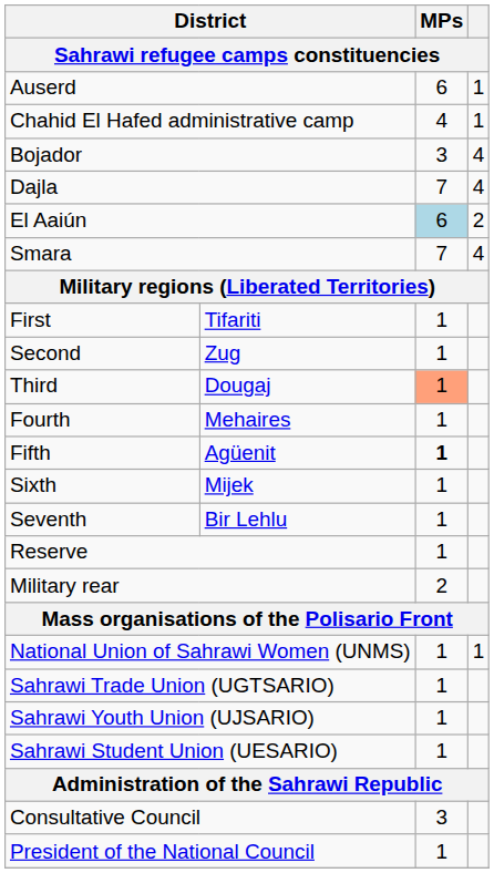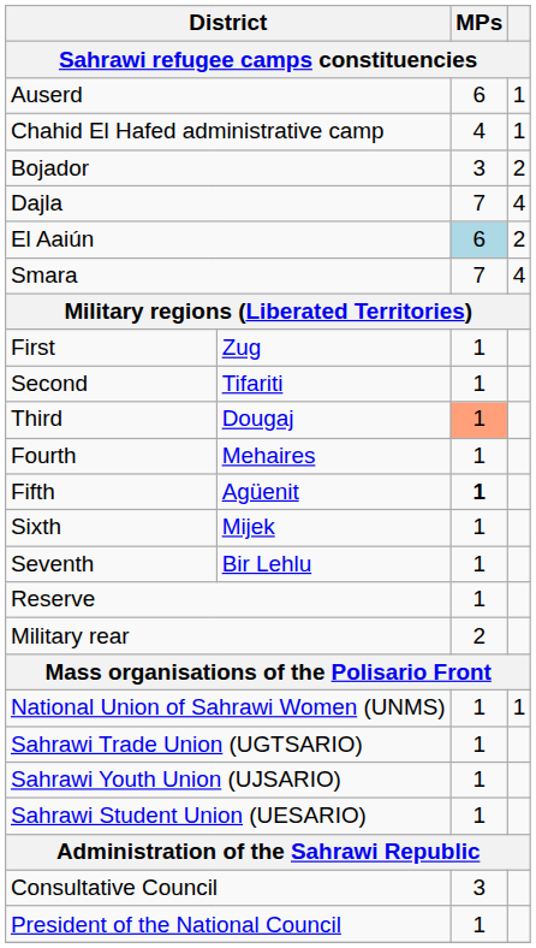 <table class="wikitable sortable" style="text-align:center;">
 <tr>
 <th colspan="2">District</th>
 <th>MPs</th>
 <th></th>
 </tr>
 <tr>
 <th colspan="4"><a href='#'>Sahrawi refugee camps</a> constituencies</th>
 </tr>
 <tr>
 <td style="text-align:left;" colspan="2">Auserd</td>
 <td>6</td>
 <td>1</td>
 </tr>
 <tr>
 <td style="text-align:left;" colspan="2">Chahid El Hafed administrative camp</td>
 <td>4</td>
 <td>1</td>
 </tr>
 <tr>
 <td style="text-align:left;" colspan="2">Bojador</td>
 <td>3</td>
-<td>4</td>
+<td>2</td>
 </tr>
 <tr>
 <td style="text-align:left;" colspan="2">Dajla</td>
 <td>7</td>
 <td>4</td>
 </tr>
 <tr>
 <td style="text-align:left;" colspan="2">El Aaiún</td>
 <td style="background: lightblue;">6</td>
 <td>2</td>
 </tr>
 <tr>
 <td style="text-align:left;" colspan="2">Smara</td>
 <td>7</td>
 <td>4</td>
 </tr>
 <tr>
 <th colspan="4">Military regions (<a href='#'>Liberated Territories</a>)</th>
 </tr>
 <tr>
 <td style="text-align:left;">First</td>
-<td style="text-align:left;"><a href='#'>Tifariti</a></td>
+<td style="text-align:left;"><a href='#'>Zug</a></td>
 <td>1</td>
 <td></td>
 </tr>
 <tr>
 <td style="text-align:left;">Second</td>
-<td style="text-align:left;"><a href='#'>Zug</a></td>
+<td style="text-align:left;"><a href='#'>Tifariti</a></td>
 <td>1</td>
 <td></td>
 </tr>
 <tr>
 <td style="text-align:left;">Third</td>
 <td style="text-align:left;"><a href='#'>Dougaj</a></td>
 <td style="background: lightsalmon;">1</td>
 <td></td>
 </tr>
 <tr>
 <td style="text-align:left;">Fourth</td>
 <td style="text-align:left;"><a href='#'>Mehaires</a></td>
 <td>1</td>
 <td></td>
 </tr>
 <tr>
 <td style="text-align:left;">Fifth</td>
 <td style="text-align:left;"><a href='#'>Agüenit</a></td>
 <td><strong>1</strong></td>
 <td></td>
 </tr>
 <tr>
 <td style="text-align:left;">Sixth</td>
 <td style="text-align:left;"><a href='#'>Mijek</a></td>
 <td>1</td>
 <td></td>
 </tr>
 <tr>
 <td style="text-align:left;">Seventh</td>
 <td style="text-align:left;"><a href='#'>Bir Lehlu</a></td>
 <td>1</td>
 <td></td>
 </tr>
 <tr>
 <td style="text-align:left;" colspan="2">Reserve</td>
 <td>1</td>
 <td></td>
 </tr>
 <tr>
 <td style="text-align:left;" colspan="2">Military rear</td>
 <td>2</td>
 <td></td>
 </tr>
 <tr>
 <th colspan="4">Mass organisations of the <a href='#'>Polisario Front</a></th>
 </tr>
 <tr>
 <td style="text-align:left;" colspan="2"><a href='#'>National Union of Sahrawi Women</a> (UNMS)</td>
 <td>1</td>
 <td>1</td>
 </tr>
 <tr>
 <td style="text-align:left;" colspan="2"><a href='#'>Sahrawi Trade Union</a> (UGTSARIO)</td>
 <td>1</td>
 <td></td>
 </tr>
 <tr>
 <td style="text-align:left;" colspan="2"><a href='#'>Sahrawi Youth Union</a> (UJSARIO)</td>
 <td>1</td>
 <td></td>
 </tr>
 <tr>
 <td style="text-align:left;" colspan="2"><a href='#'>Sahrawi Student Union</a> (UESARIO)</td>
 <td>1</td>
 <td></td>
 </tr>
 <tr>
 <th colspan="4">Administration of the <a href='#'>Sahrawi Republic</a></th>
 </tr>
 <tr>
 <td style="text-align:left;" colspan="2">Consultative Council</td>
 <td>3</td>
 <td></td>
 </tr>
 <tr>
 <td style="text-align:left;" colspan="2"><a href='#'>President of the National Council</a></td>
 <td>1</td>
 <td></td>
 </tr>
 <tr>
 </tr>
 </table>
